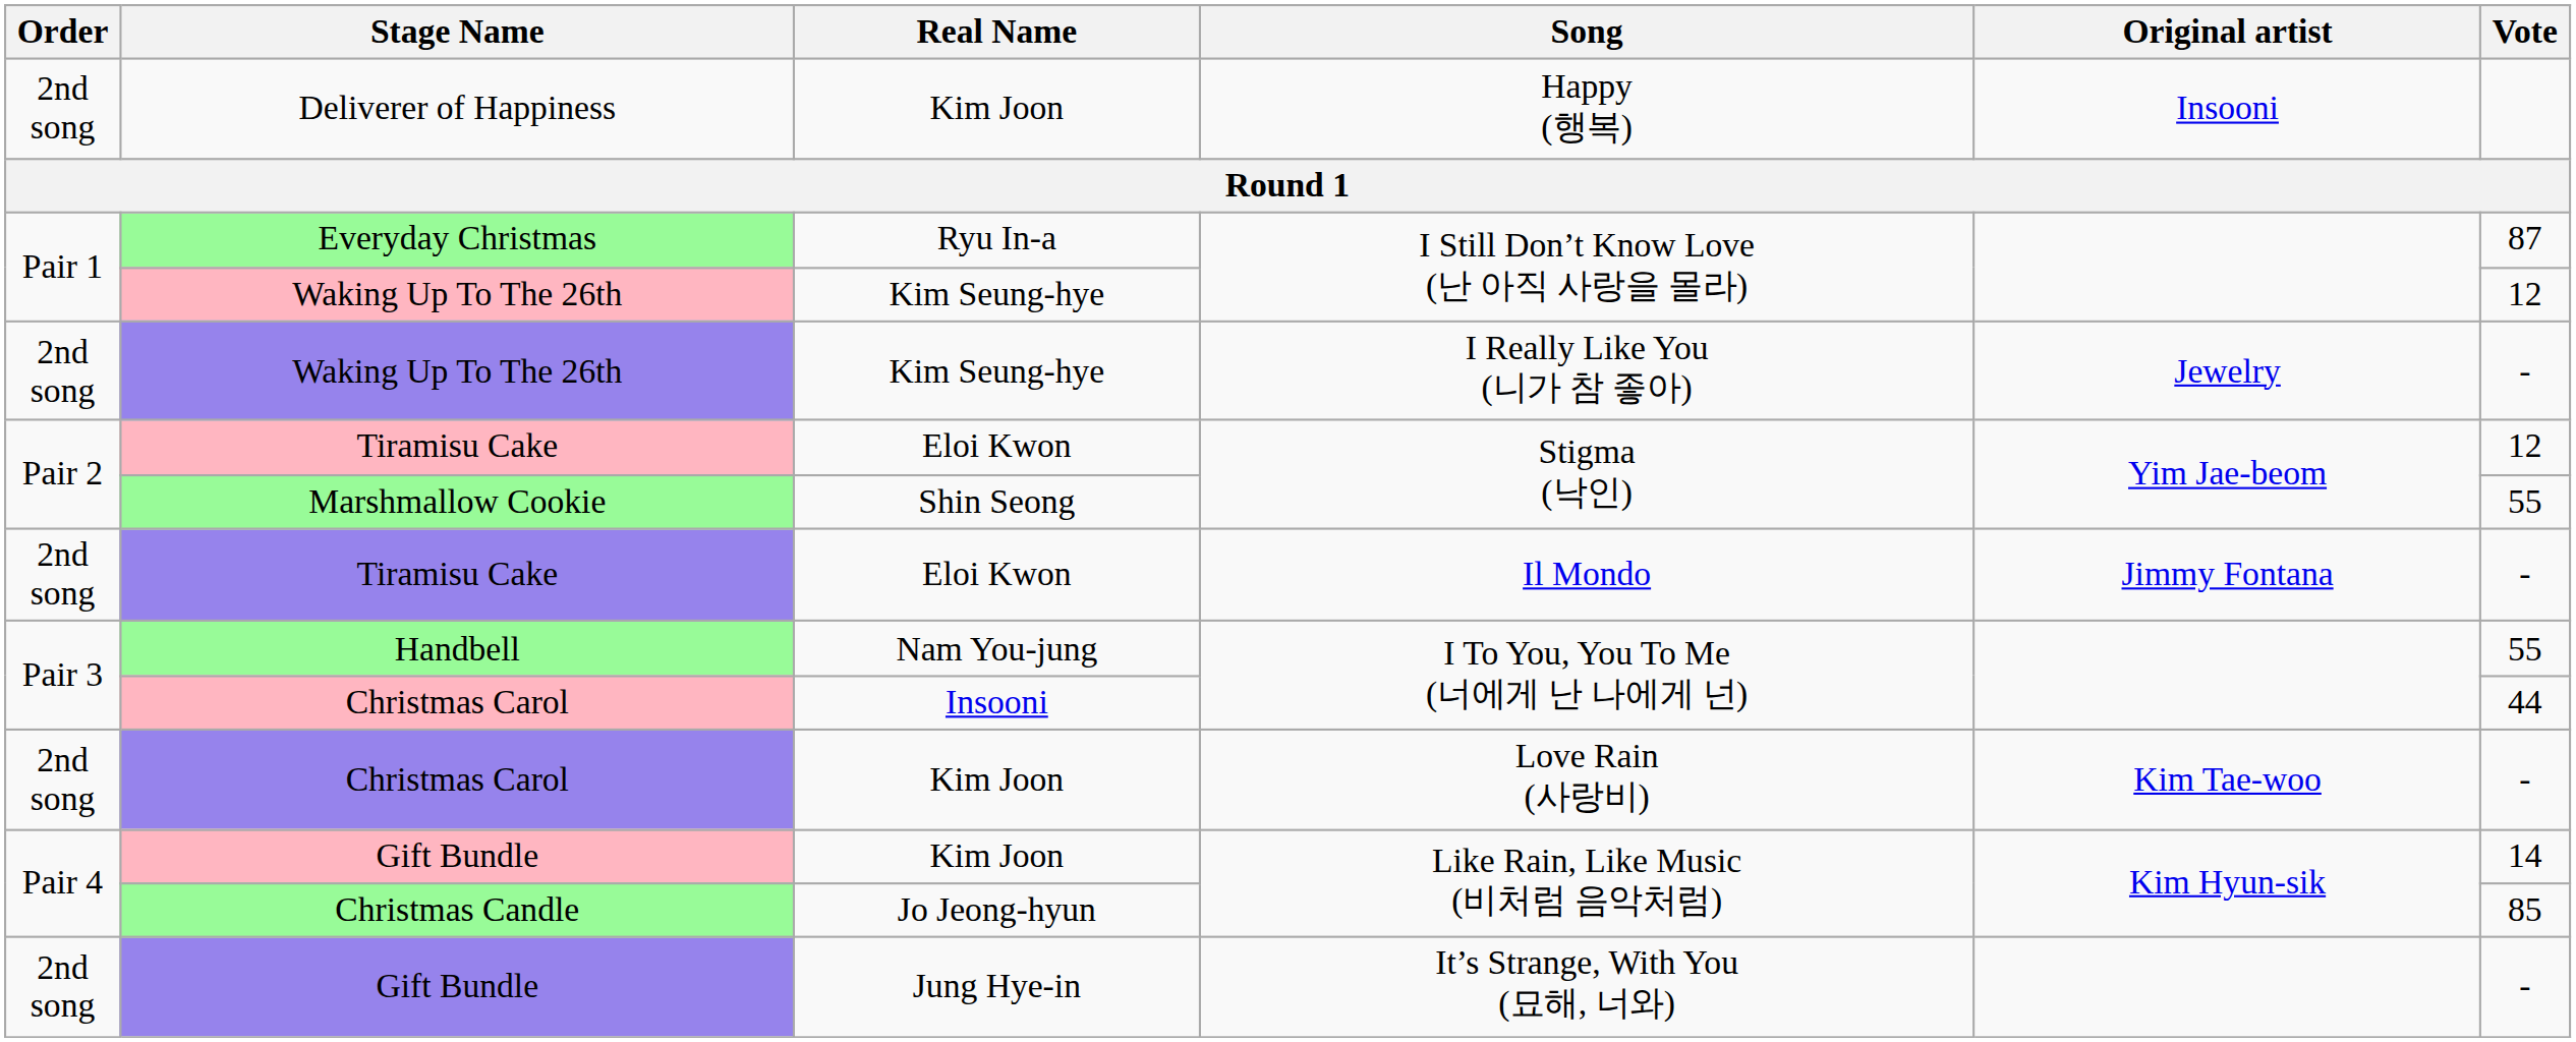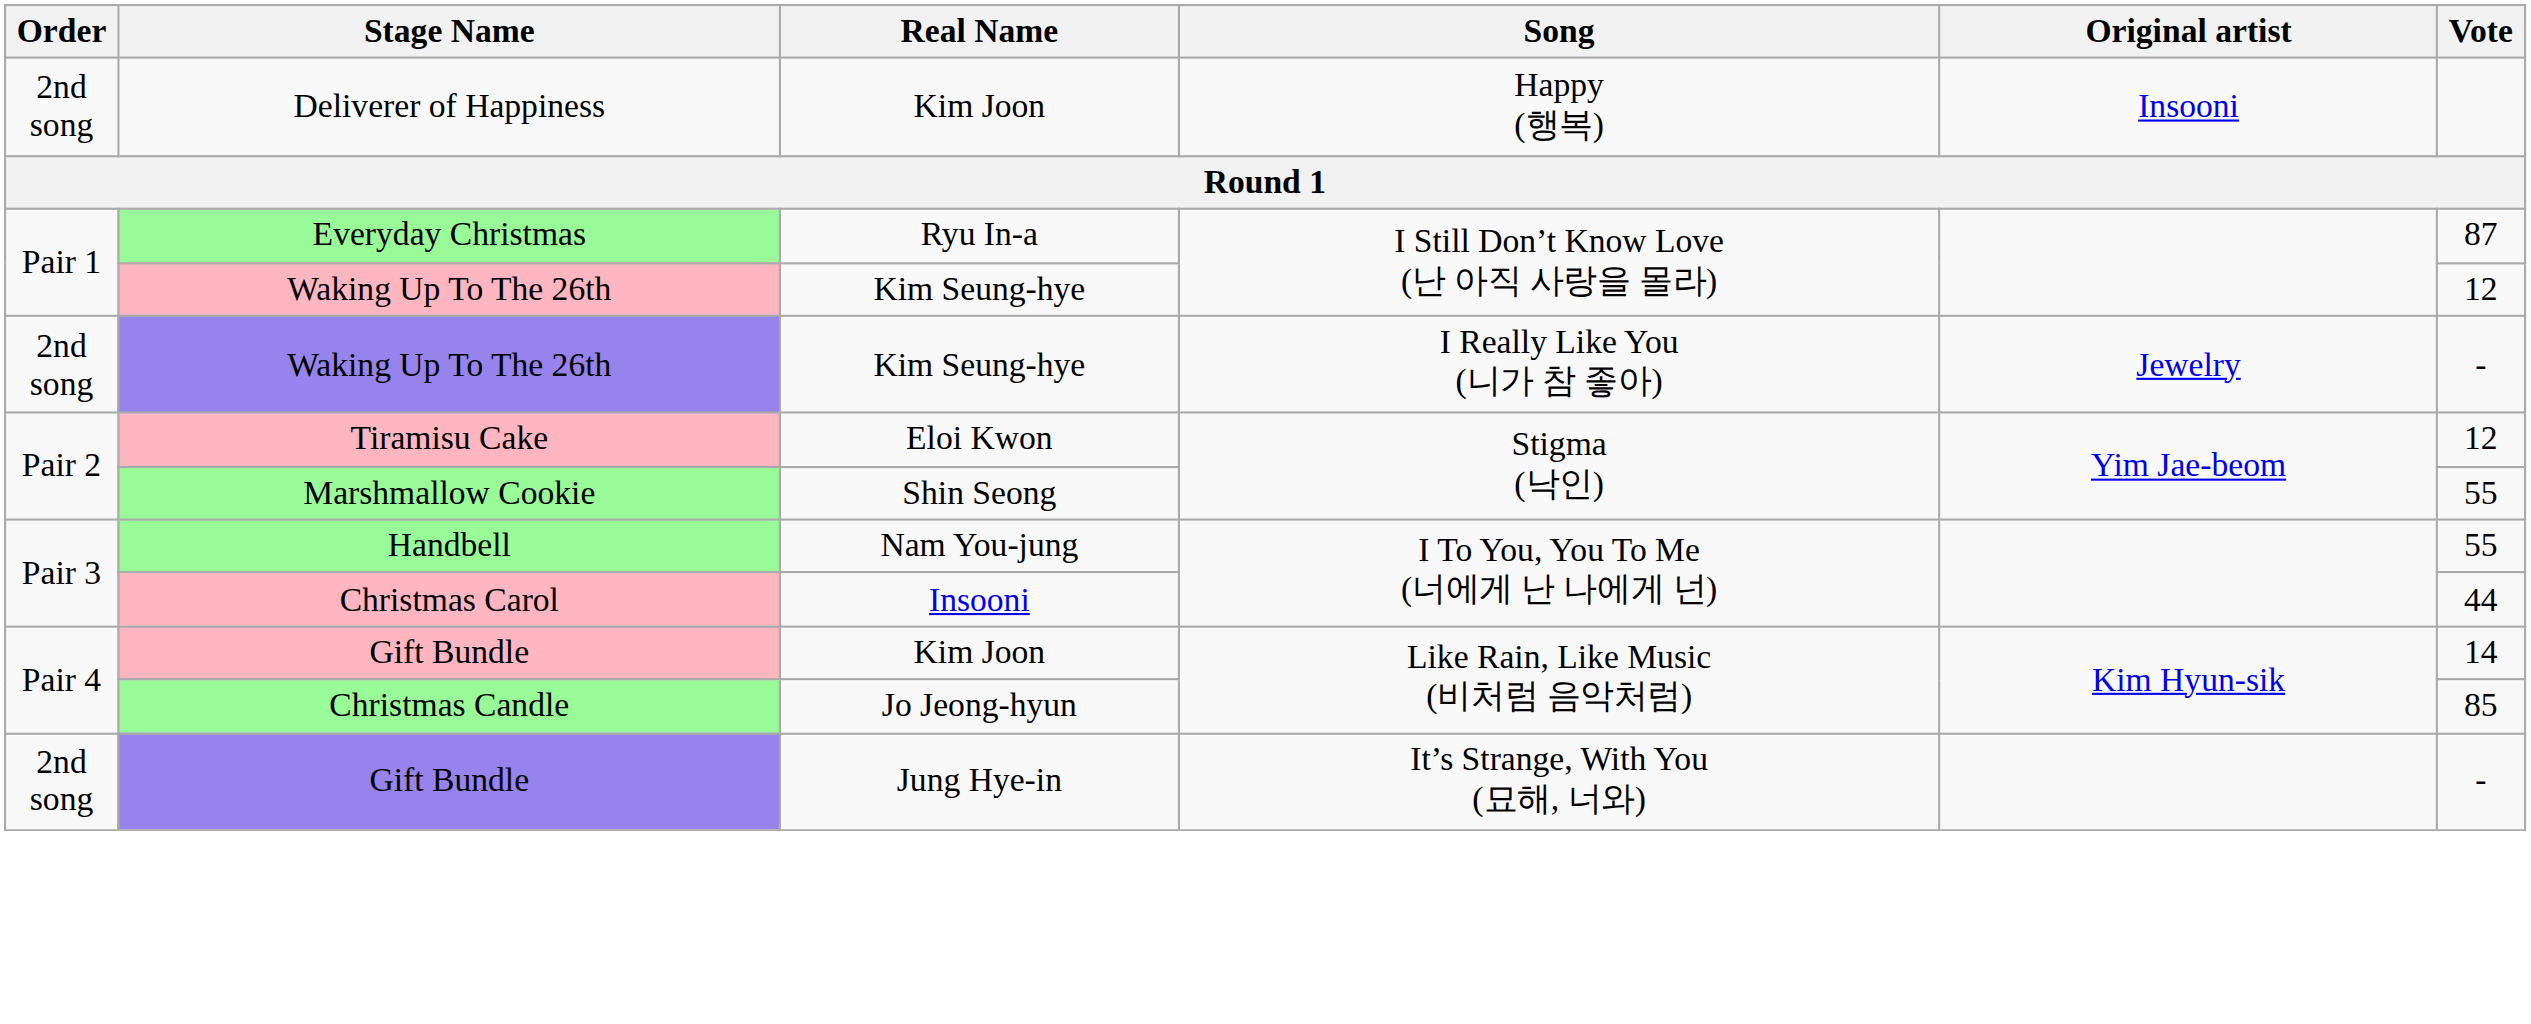 <table class="wikitable" style="text-align:center; width:95%;">
 <tr>
 <th style="width:1%;">Order</th>
 <th style="width:20%;">Stage Name</th>
 <th style="width:12%;">Real Name</th>
 <th style="width:23%;">Song</th>
 <th style="width:15%;">Original artist</th>
 <th style="width:1%;">Vote</th>
 </tr>
 <tr>
 <td>2nd song</td>
 <td>Deliverer of Happiness</td>
 <td>Kim Joon</td>
 <td>Happy<br>(행복)</td>
 <td><a href='#'>Insooni</a></td>
 <td></td>
 </tr>
 <tr>
 <th colspan=6>Round 1</th>
 </tr>
 <tr>
 <td rowspan=2>Pair 1</td>
 <td bgcolor="palegreen">Everyday Christmas</td>
 <td>Ryu In-a</td>
 <td rowspan=2>I Still Don’t Know Love<br>(난 아직 사랑을 몰라)</td>
 <td rowspan=2></td>
 <td>87</td>
 </tr>
 <tr>
 <td bgcolor="lightpink">Waking Up To The 26th</td>
 <td>Kim Seung-hye</td>
 <td>12</td>
 </tr>
 <tr>
 <td>2nd song</td>
 <td bgcolor="#9683EC">Waking Up To The 26th</td>
 <td>Kim Seung-hye</td>
 <td>I Really Like You<br>(니가 참 좋아)</td>
 <td><a href='#'>Jewelry</a></td>
 <td>-</td>
 </tr>
 <tr>
 <td rowspan=2>Pair 2</td>
 <td bgcolor="lightpink">Tiramisu Cake</td>
 <td>Eloi Kwon</td>
 <td rowspan=2>Stigma<br>(낙인)</td>
 <td rowspan=2><a href='#'>Yim Jae-beom</a></td>
 <td>12</td>
 </tr>
 <tr>
 <td bgcolor="palegreen">Marshmallow Cookie</td>
 <td>Shin Seong</td>
 <td>55</td>
 </tr>
 <tr>
-<td>2nd song</td>
-<td bgcolor="#9683EC">Tiramisu Cake</td>
-<td>Eloi Kwon</td>
-<td><a href='#'>Il Mondo</a></td>
-<td><a href='#'>Jimmy Fontana</a></td>
-<td>-</td>
-</tr>
-<tr>
 <td rowspan=2>Pair 3</td>
 <td bgcolor="palegreen">Handbell</td>
 <td>Nam You-jung</td>
 <td rowspan=2>I To You, You To Me<br>(너에게 난 나에게 넌)</td>
 <td rowspan=2></td>
 <td>55</td>
 </tr>
 <tr>
 <td bgcolor="lightpink">Christmas Carol</td>
 <td><a href='#'>Insooni</a></td>
 <td>44</td>
-</tr>
-<tr>
-<td>2nd song</td>
-<td bgcolor="#9683EC">Christmas Carol</td>
-<td>Kim Joon</td>
-<td>Love Rain<br>(사랑비)</td>
-<td><a href='#'>Kim Tae-woo</a></td>
-<td>-</td>
 </tr>
 <tr>
 <td rowspan=2>Pair 4</td>
 <td bgcolor="lightpink">Gift Bundle</td>
 <td>Kim Joon</td>
 <td rowspan=2>Like Rain, Like Music<br>(비처럼 음악처럼)</td>
 <td rowspan=2><a href='#'>Kim Hyun-sik</a></td>
 <td>14</td>
 </tr>
 <tr>
 <td bgcolor="palegreen">Christmas Candle</td>
 <td>Jo Jeong-hyun</td>
 <td>85</td>
 </tr>
 <tr>
 <td>2nd song</td>
 <td bgcolor="#9683EC">Gift Bundle</td>
 <td>Jung Hye-in</td>
 <td>It’s Strange, With You<br>(묘해, 너와)</td>
 <td></td>
 <td>-</td>
 </tr>
 </table>
